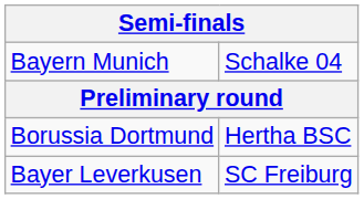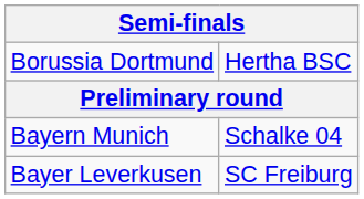 <table class="wikitable">
 <tr>
 <th colspan="2"><a href='#'>Semi-finals</a></th>
+</tr>
+<tr>
+<td><a href='#'>Borussia Dortmund</a> </td>
+<td><a href='#'>Hertha BSC</a> </td>
+</tr>
+<tr>
+<th colspan="2"><a href='#'>Preliminary round</a></th>
 </tr>
 <tr>
 <td><a href='#'>Bayern Munich</a> </td>
 <td><a href='#'>Schalke 04</a> </td>
 </tr>
 <tr>
-<th colspan="2"><a href='#'>Preliminary round</a></th>
-</tr>
-<tr>
-<td><a href='#'>Borussia Dortmund</a> </td>
-<td><a href='#'>Hertha BSC</a> </td>
-</tr>
-<tr>
 <td><a href='#'>Bayer Leverkusen</a> </td>
 <td><a href='#'>SC Freiburg</a> </td>
 </tr>
 </table>
